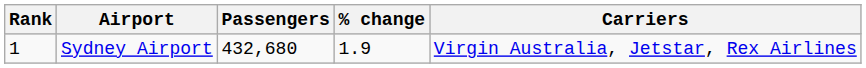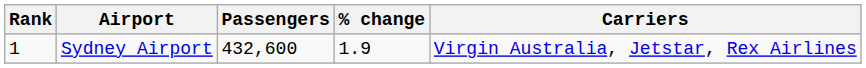 <table class="wikitable sortable" width=align=>
 <tr>
 <th>Rank</th>
 <th>Airport</th>
 <th>Passengers</th>
 <th>% change</th>
 <th>Carriers</th>
 </tr>
 <tr>
 <td>1</td>
 <td> <a href='#'>Sydney Airport</a></td>
-<td>432,680</td>
+<td>432,600</td>
 <td> 1.9</td>
 <td><a href='#'>Virgin Australia</a>, <a href='#'>Jetstar</a>, <a href='#'>Rex Airlines</a></td>
 </tr>
 </table>
